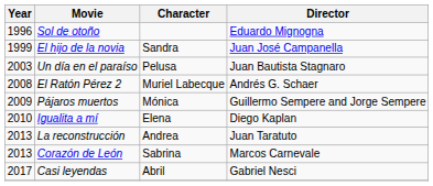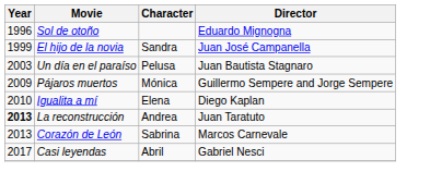 <table class="wikitable" style="font-size: 90%;">
 <tr>
 <th>Year</th>
 <th>Movie</th>
 <th>Character</th>
 <th>Director</th>
 </tr>
 <tr>
 <td>1996</td>
 <td><em><a href='#'>Sol de otoño</a></em></td>
 <td></td>
 <td><a href='#'>Eduardo Mignogna</a></td>
 </tr>
 <tr>
 <td>1999</td>
 <td><em><a href='#'>El hijo de la novia</a></em></td>
 <td>Sandra</td>
 <td><a href='#'>Juan José Campanella</a></td>
 </tr>
 <tr>
 <td>2003</td>
 <td><em>Un día en el paraíso</em></td>
 <td>Pelusa</td>
 <td>Juan Bautista Stagnaro</td>
 </tr>
 <tr>
-<td>2008</td>
-<td><em>El Ratón Pérez 2</em></td>
-<td>Muriel Labecque</td>
-<td>Andrés G. Schaer</td>
-</tr>
-<tr>
 <td>2009</td>
 <td><em>Pájaros muertos</em></td>
 <td>Mónica</td>
 <td>Guillermo Sempere and Jorge Sempere</td>
 </tr>
 <tr>
 <td>2010</td>
 <td><em><a href='#'>Igualita a mí</a></em></td>
 <td>Elena</td>
 <td>Diego Kaplan</td>
 </tr>
 <tr>
-<td>2013</td>
+<td><strong>2013</strong></td>
 <td><em>La reconstrucción</em></td>
 <td>Andrea</td>
 <td>Juan Taratuto</td>
 </tr>
 <tr>
 <td>2013</td>
 <td><em><a href='#'>Corazón de León</a></em></td>
 <td>Sabrina</td>
 <td>Marcos Carnevale</td>
 </tr>
 <tr>
 <td>2017</td>
 <td><em>Casi leyendas</em></td>
 <td>Abril</td>
 <td>Gabriel Nesci</td>
 </tr>
 <tr>
 </tr>
 </table>
